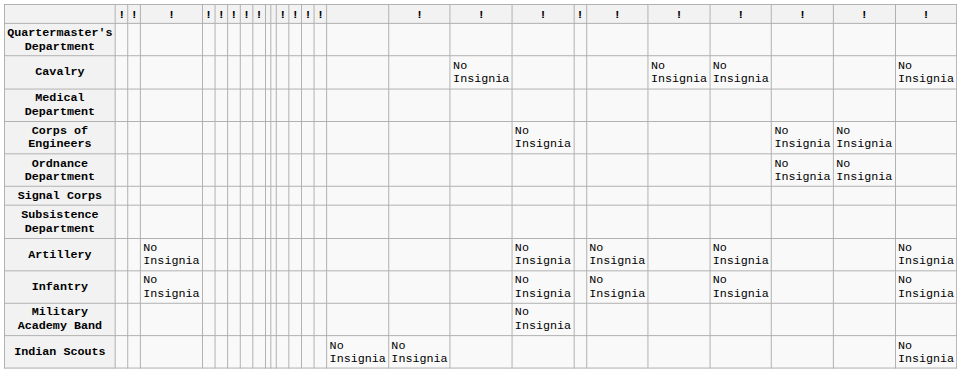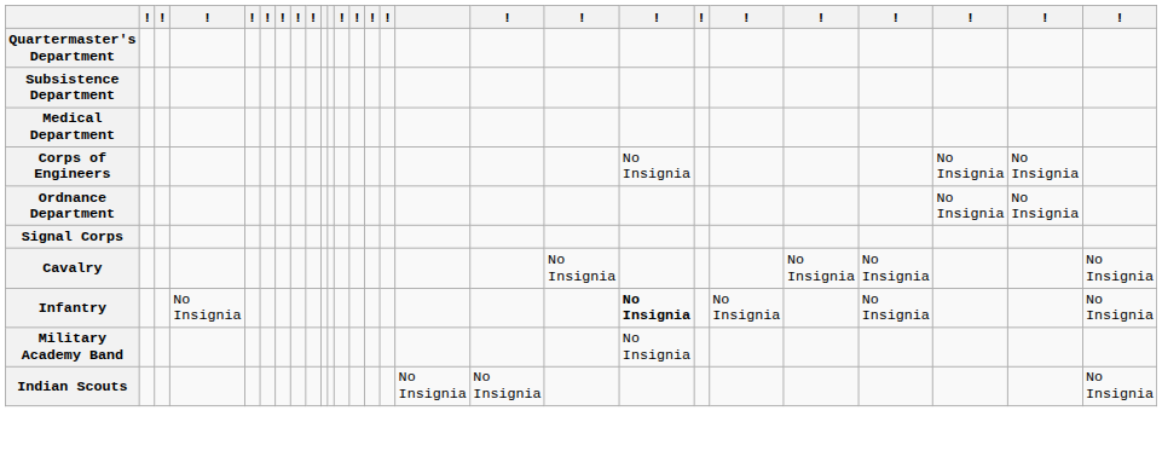 <table class="wikitable">
 <tr>
 <th></th>
 <th>!<small></small></th>
 <th>!<small></small></th>
 <th>!<small></small></th>
 <th>!<small></small></th>
 <th>!<small></small></th>
 <th>!<small></small></th>
 <th>!<small></small></th>
 <th>!<small></small></th>
 <th><small></small></th>
 <th><small></small></th>
 <th>!<small></small></th>
 <th>!<small></small></th>
 <th>!<small></small></th>
 <th>!<small></small></th>
 <th><small></small></th>
 <th>!<small></small></th>
 <th>!<small></small></th>
 <th>!<small></small></th>
 <th>!<small></small></th>
 <th>!<small></small></th>
 <th>!<small></small></th>
 <th>!<small></small></th>
 <th>!<small></small></th>
 <th>!<small></small></th>
 <th>!<small></small></th>
 </tr>
 <tr>
 <th>Quartermaster's Department</th>
 <td></td>
 <td></td>
 <td></td>
 <td></td>
 <td></td>
 <td></td>
 <td></td>
 <td></td>
 <td></td>
 <td></td>
 <td></td>
 <td></td>
 <td></td>
 <td></td>
 <td></td>
 <td></td>
 <td></td>
 <td></td>
 <td></td>
 <td></td>
 <td></td>
 <td></td>
 <td></td>
 <td></td>
 <td></td>
 </tr>
 <tr>
-<th>Cavalry</th>
+<th>Subsistence Department</th>
 <td></td>
 <td></td>
 <td></td>
 <td></td>
 <td></td>
 <td></td>
 <td></td>
 <td></td>
 <td></td>
 <td></td>
 <td></td>
 <td></td>
 <td></td>
 <td></td>
 <td></td>
 <td></td>
-<td>No Insignia</td>
 <td></td>
 <td></td>
 <td></td>
-<td>No Insignia</td>
-<td>No Insignia</td>
 <td></td>
 <td></td>
-<td>No Insignia</td>
+<td></td>
+<td></td>
+<td></td>
+<td></td>
 </tr>
 <tr>
 <th>Medical Department</th>
 <td></td>
 <td></td>
 <td></td>
 <td></td>
 <td></td>
 <td></td>
 <td></td>
 <td></td>
 <td></td>
 <td></td>
 <td></td>
 <td></td>
 <td></td>
 <td></td>
 <td></td>
 <td></td>
 <td></td>
 <td></td>
 <td></td>
 <td></td>
 <td></td>
 <td></td>
 <td></td>
 <td></td>
 <td></td>
 </tr>
 <tr>
 <th>Corps of Engineers</th>
 <td></td>
 <td></td>
 <td></td>
 <td></td>
 <td></td>
 <td></td>
 <td></td>
 <td></td>
 <td></td>
 <td></td>
 <td></td>
 <td></td>
 <td></td>
 <td></td>
 <td></td>
 <td></td>
 <td></td>
 <td>No Insignia</td>
 <td></td>
 <td></td>
 <td></td>
 <td></td>
 <td>No Insignia</td>
 <td>No Insignia</td>
 <td></td>
 </tr>
 <tr>
 <th>Ordnance Department</th>
 <td></td>
 <td></td>
 <td></td>
 <td></td>
 <td></td>
 <td></td>
 <td></td>
 <td></td>
 <td></td>
 <td></td>
 <td></td>
 <td></td>
 <td></td>
 <td></td>
 <td></td>
 <td></td>
 <td></td>
 <td></td>
 <td></td>
 <td></td>
 <td></td>
 <td></td>
 <td>No Insignia</td>
 <td>No Insignia</td>
 <td></td>
 </tr>
 <tr>
 <th>Signal Corps</th>
 <td></td>
 <td></td>
 <td></td>
 <td></td>
 <td></td>
 <td></td>
 <td></td>
 <td></td>
 <td></td>
 <td></td>
 <td></td>
 <td></td>
 <td></td>
 <td></td>
 <td></td>
 <td></td>
 <td></td>
 <td></td>
 <td></td>
 <td></td>
 <td></td>
 <td></td>
 <td></td>
 <td></td>
 <td></td>
 </tr>
 <tr>
-<th>Subsistence Department</th>
+<th>Cavalry</th>
 <td></td>
 <td></td>
 <td></td>
 <td></td>
 <td></td>
 <td></td>
 <td></td>
 <td></td>
 <td></td>
 <td></td>
 <td></td>
 <td></td>
 <td></td>
 <td></td>
 <td></td>
 <td></td>
-<td></td>
-<td></td>
-<td></td>
-<td></td>
-<td></td>
-<td></td>
-<td></td>
-<td></td>
-<td></td>
-</tr>
-<tr>
-<th>Artillery</th>
-<td></td>
-<td></td>
 <td>No Insignia</td>
 <td></td>
 <td></td>
 <td></td>
-<td></td>
-<td></td>
-<td></td>
-<td></td>
-<td></td>
-<td></td>
-<td></td>
-<td></td>
-<td></td>
-<td></td>
-<td></td>
 <td>No Insignia</td>
-<td></td>
-<td>No Insignia</td>
-<td></td>
 <td>No Insignia</td>
 <td></td>
 <td></td>
 <td>No Insignia</td>
 </tr>
 <tr>
 <th>Infantry</th>
 <td></td>
 <td></td>
 <td>No Insignia</td>
 <td></td>
 <td></td>
 <td></td>
 <td></td>
 <td></td>
 <td></td>
 <td></td>
 <td></td>
 <td></td>
 <td></td>
 <td></td>
 <td></td>
 <td></td>
 <td></td>
-<td>No Insignia</td>
+<td><strong>No Insignia</strong></td>
 <td></td>
 <td>No Insignia</td>
 <td></td>
 <td>No Insignia</td>
 <td></td>
 <td></td>
 <td>No Insignia</td>
 </tr>
 <tr>
 <th>Military Academy Band</th>
 <td></td>
 <td></td>
 <td></td>
 <td></td>
 <td></td>
 <td></td>
 <td></td>
 <td></td>
 <td></td>
 <td></td>
 <td></td>
 <td></td>
 <td></td>
 <td></td>
 <td></td>
 <td></td>
 <td></td>
 <td>No Insignia</td>
 <td></td>
 <td></td>
 <td></td>
 <td></td>
 <td></td>
 <td></td>
 <td></td>
 </tr>
 <tr>
 <th>Indian Scouts</th>
 <td></td>
 <td></td>
 <td></td>
 <td></td>
 <td></td>
 <td></td>
 <td></td>
 <td></td>
 <td></td>
 <td></td>
 <td></td>
 <td></td>
 <td></td>
 <td></td>
 <td>No Insignia</td>
 <td>No Insignia</td>
 <td></td>
 <td></td>
 <td></td>
 <td></td>
 <td></td>
 <td></td>
 <td></td>
 <td></td>
 <td>No Insignia</td>
 </tr>
 </table>
